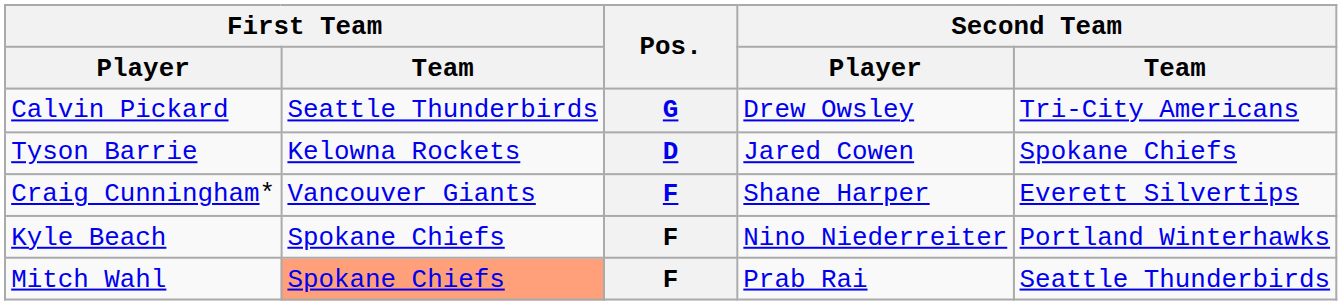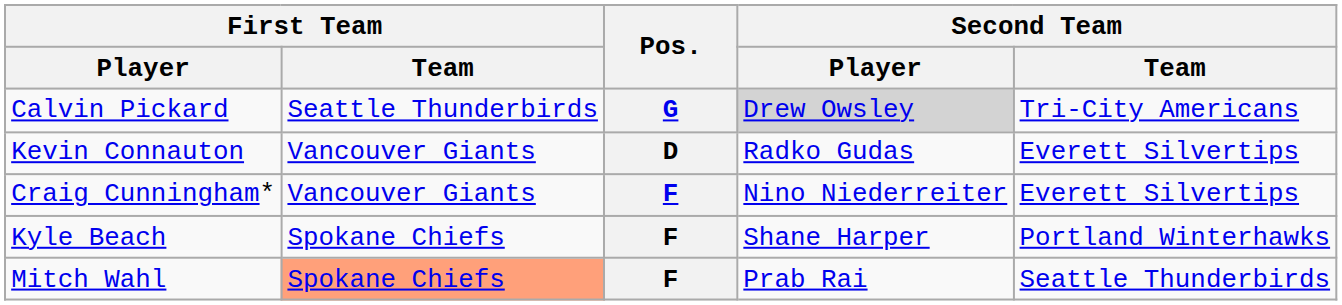 <table class="wikitable">
 <tr>
 <th colspan="2">First Team</th>
 <th width="10%" rowspan="2">Pos.</th>
 <th colspan="2">Second Team</th>
 </tr>
 <tr>
 <th>Player</th>
 <th>Team</th>
 <th>Player</th>
 <th>Team</th>
 </tr>
 <tr>
 <td><a href='#'>Calvin Pickard</a></td>
 <td><a href='#'>Seattle Thunderbirds</a></td>
 <th align="center"><a href='#'>G</a></th>
-<td><a href='#'>Drew Owsley</a></td>
+<td style="background: lightgrey;"><a href='#'>Drew Owsley</a></td>
 <td><a href='#'>Tri-City Americans</a></td>
 </tr>
 <tr>
-<td><a href='#'>Tyson Barrie</a></td>
-<td><a href='#'>Kelowna Rockets</a></td>
-<th align="center"><a href='#'>D</a></th>
-<td><a href='#'>Jared Cowen</a></td>
-<td><a href='#'>Spokane Chiefs</a></td>
+<td><a href='#'>Kevin Connauton</a></td>
+<td><a href='#'>Vancouver Giants</a></td>
+<th align="center">D</th>
+<td><a href='#'>Radko Gudas</a></td>
+<td><a href='#'>Everett Silvertips</a></td>
 </tr>
 <tr>
 <td><a href='#'>Craig Cunningham</a>*</td>
 <td><a href='#'>Vancouver Giants</a></td>
 <th align="center"><a href='#'>F</a></th>
-<td><a href='#'>Shane Harper</a></td>
+<td><a href='#'>Nino Niederreiter</a></td>
 <td><a href='#'>Everett Silvertips</a></td>
 </tr>
 <tr>
 <td><a href='#'>Kyle Beach</a></td>
 <td><a href='#'>Spokane Chiefs</a></td>
 <th align="center">F</th>
-<td><a href='#'>Nino Niederreiter</a></td>
+<td><a href='#'>Shane Harper</a></td>
 <td><a href='#'>Portland Winterhawks</a></td>
 </tr>
 <tr>
 <td><a href='#'>Mitch Wahl</a></td>
 <td style="background: lightsalmon;"><a href='#'>Spokane Chiefs</a></td>
 <th align="center">F</th>
 <td><a href='#'>Prab Rai</a></td>
 <td><a href='#'>Seattle Thunderbirds</a></td>
 </tr>
 </table>
